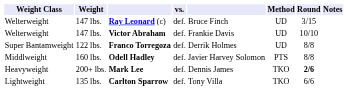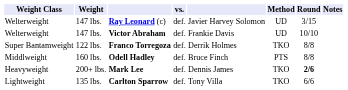 <table class="toccolours" style="font-size: 85%;">
 <tr>
 <th style="background:#e6e8fa; color:#000; text-align:center;">Weight Class</th>
 <th style="background:#e6e8fa; color:#000; text-align:center;">Weight</th>
 <th style="background:#e6e8fa; color:#000; text-align:center;"></th>
 <th style="background:#e6e8fa; color:#000; text-align:center;">vs.</th>
 <th style="background:#e6e8fa; color:#000; text-align:center;"></th>
 <th style="background:#e6e8fa; color:#000; text-align:center;">Method</th>
 <th style="background:#e6e8fa; color:#000; text-align:center;">Round</th>
 <th style="background:#e6e8fa; color:#000; text-align:center;">Notes</th>
 </tr>
 <tr>
 <td>Welterweight</td>
 <td>147 lbs.</td>
 <td><strong><a href='#'>Ray Leonard</a></strong> (c)</td>
 <td>def.</td>
-<td>Bruce Finch</td>
+<td>Javier Harvey Solomon</td>
 <td align=center>UD</td>
 <td align=center>3/15</td>
 <td></td>
 </tr>
 <tr>
 <td>Welterweight</td>
 <td>147 lbs.</td>
 <td><strong>Victor Abraham</strong></td>
 <td>def.</td>
 <td>Frankie Davis</td>
 <td align=center>UD</td>
 <td align=center>10/10</td>
 </tr>
 <tr>
 <td>Super Bantamweight</td>
 <td>122 lbs.</td>
 <td><strong>Franco Torregoza</strong></td>
 <td>def.</td>
 <td>Derrik Holmes</td>
-<td align=center>UD</td>
+<td align=center>TKO</td>
 <td align=center>8/8</td>
 </tr>
 <tr>
 <td>Middlweight</td>
 <td>160 lbs.</td>
 <td><strong>Odell Hadley</strong></td>
 <td>def.</td>
-<td>Javier Harvey Solomon</td>
+<td>Bruce Finch</td>
 <td align=center>PTS</td>
 <td align=center>8/8</td>
 </tr>
 <tr>
 <td>Heavyweight</td>
 <td>200+ lbs.</td>
 <td><strong>Mark Lee</strong></td>
 <td>def.</td>
 <td>Dennis James</td>
 <td align=center>TKO</td>
 <td align=center><strong>2/6</strong></td>
 </tr>
 <tr>
 <td>Lightweight</td>
 <td>135 lbs.</td>
 <td><strong>Carlton Sparrow</strong></td>
 <td>def.</td>
 <td>Tony Villa</td>
 <td align=center>TKO</td>
 <td align=center>6/6</td>
 </tr>
 </table>
